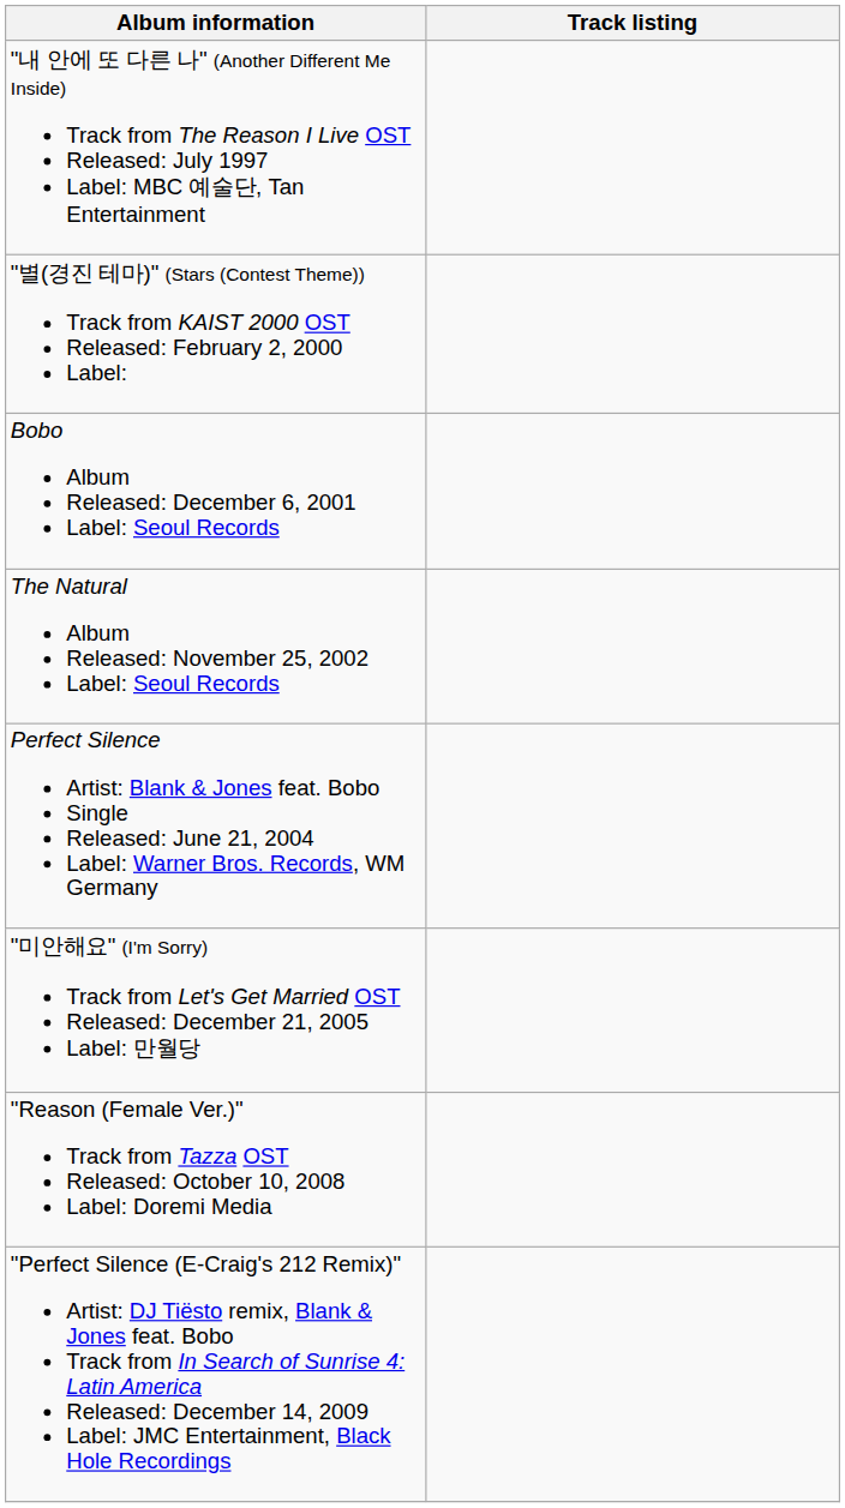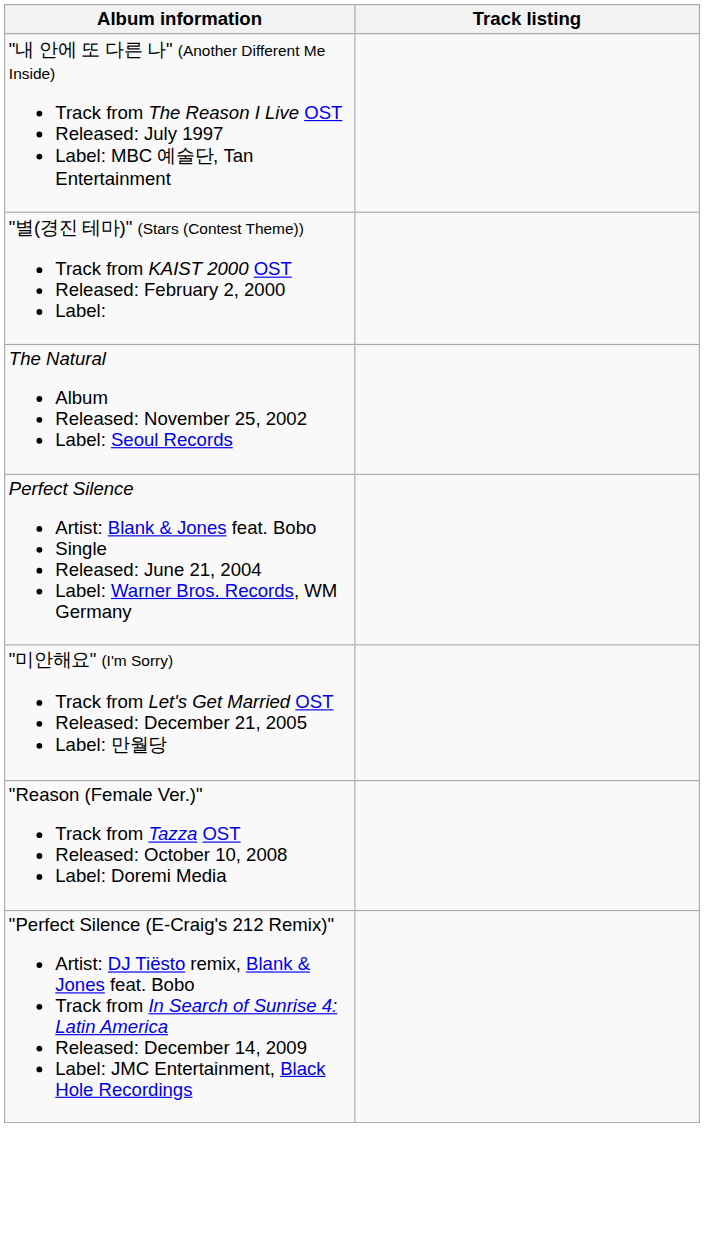 <table class="wikitable" style="width:600px">
 <tr>
 <th>Album information</th>
 <th align="center" width="290px">Track listing</th>
 </tr>
 <tr>
 <td>"내 안에 또 다른 나" <small>(Another Different Me Inside)</small><br><ul><li>Track from <em>The Reason I Live</em> <a href='#'>OST</a></li><li>Released: July 1997</li><li>Label: MBC 예술단, Tan Entertainment</li></ul></td>
 <td style="font-size: 85%;"></td>
 </tr>
 <tr>
 <td>"별(경진 테마)" <small>(Stars (Contest Theme))</small><br><ul><li>Track from <em>KAIST 2000</em> <a href='#'>OST</a></li><li>Released: February 2, 2000</li><li>Label:</li></ul></td>
-<td style="font-size: 85%;"></td>
-</tr>
-<tr>
-<td><em>Bobo</em><br><ul><li>Album</li><li>Released: December 6, 2001</li><li>Label: <a href='#'>Seoul Records</a></li></ul></td>
 <td style="font-size: 85%;"></td>
 </tr>
 <tr>
 <td><em>The Natural</em><br><ul><li>Album</li><li>Released: November 25, 2002</li><li>Label: <a href='#'>Seoul Records</a></li></ul></td>
 <td style="font-size: 85%;"></td>
 </tr>
 <tr>
 <td><em>Perfect Silence</em><br><ul><li>Artist: <a href='#'>Blank & Jones</a> feat. Bobo</li><li>Single</li><li>Released: June 21, 2004</li><li>Label: <a href='#'>Warner Bros. Records</a>, WM Germany</li></ul></td>
 <td style="font-size: 85%;"></td>
 </tr>
 <tr>
 <td>"미안해요" <small>(I'm Sorry)</small><br><ul><li>Track from <em>Let's Get Married</em> <a href='#'>OST</a></li><li>Released: December 21, 2005</li><li>Label: 만월당</li></ul></td>
 <td style="font-size: 85%;"></td>
 </tr>
 <tr>
 <td>"Reason (Female Ver.)"<br><ul><li>Track from <em><a href='#'>Tazza</a></em> <a href='#'>OST</a></li><li>Released: October 10, 2008</li><li>Label: Doremi Media</li></ul></td>
 <td style="font-size: 85%;"></td>
 </tr>
 <tr>
 <td>"Perfect Silence (E-Craig's 212 Remix)"<br><ul><li>Artist: <a href='#'>DJ Tiësto</a> remix, <a href='#'>Blank & Jones</a> feat. Bobo</li><li>Track from <em><a href='#'>In Search of Sunrise 4: Latin America</a></em></li><li>Released: December 14, 2009</li><li>Label: JMC Entertainment, <a href='#'>Black Hole Recordings</a></li></ul></td>
 <td style="font-size: 85%;"></td>
 </tr>
 <tr>
 </tr>
 </table>
